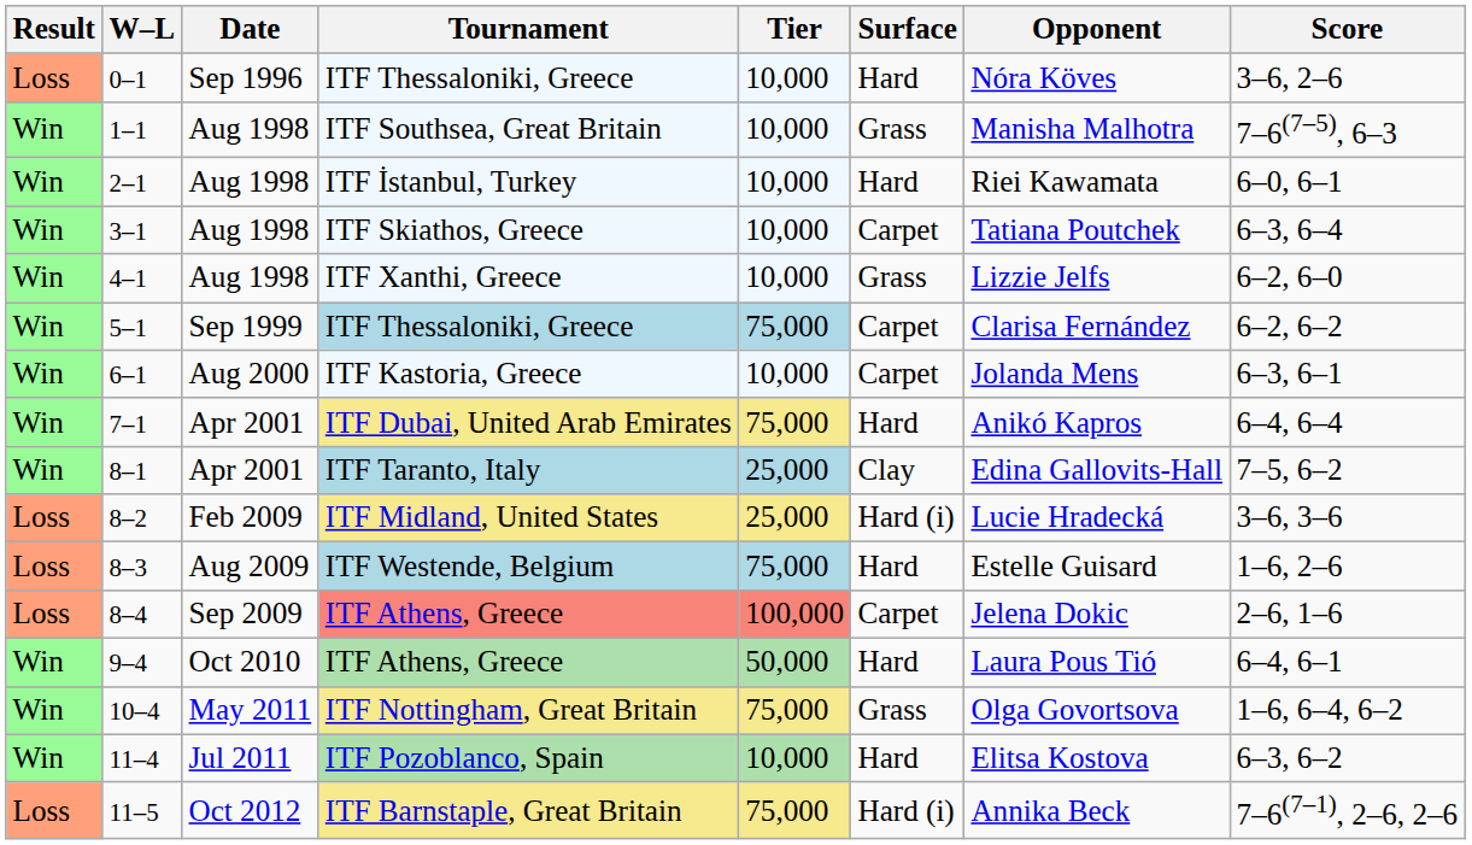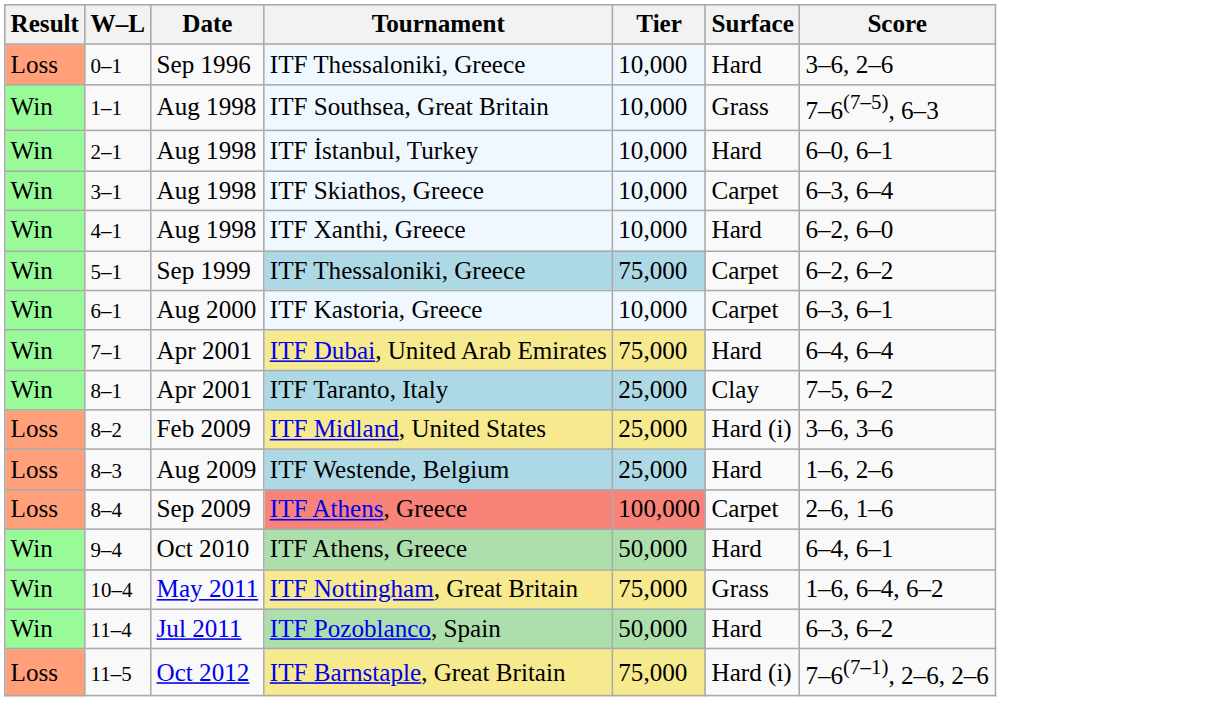 <table class="sortable wikitable">
 <tr>
 <th>Result</th>
 <th class="unsortable">W–L</th>
 <th>Date</th>
 <th>Tournament</th>
 <th>Tier</th>
 <th>Surface</th>
-<th>Opponent</th>
 <th class="unsortable">Score</th>
 </tr>
 <tr>
 <td bgcolor="FFA07A">Loss</td>
 <td><small>0–1</small></td>
 <td>Sep 1996</td>
 <td bgcolor="#f0f8ff">ITF Thessaloniki, Greece</td>
 <td bgcolor="#f0f8ff">10,000</td>
 <td>Hard</td>
-<td> <a href='#'>Nóra Köves</a></td>
 <td>3–6, 2–6</td>
 </tr>
 <tr>
 <td bgcolor="98FB98">Win</td>
 <td><small>1–1</small></td>
 <td>Aug 1998</td>
 <td bgcolor="#f0f8ff">ITF Southsea, Great Britain</td>
 <td bgcolor="#f0f8ff">10,000</td>
 <td>Grass</td>
-<td> <a href='#'>Manisha Malhotra</a></td>
 <td>7–6<sup>(7–5)</sup>, 6–3</td>
 </tr>
 <tr>
 <td bgcolor="98FB98">Win</td>
 <td><small>2–1</small></td>
 <td>Aug 1998</td>
 <td bgcolor="#f0f8ff">ITF İstanbul, Turkey</td>
 <td bgcolor="#f0f8ff">10,000</td>
 <td>Hard</td>
-<td> Riei Kawamata</td>
 <td>6–0, 6–1</td>
 </tr>
 <tr>
 <td bgcolor="98FB98">Win</td>
 <td><small>3–1</small></td>
 <td>Aug 1998</td>
 <td bgcolor="#f0f8ff">ITF Skiathos, Greece</td>
 <td bgcolor="#f0f8ff">10,000</td>
 <td>Carpet</td>
-<td> <a href='#'>Tatiana Poutchek</a></td>
 <td>6–3, 6–4</td>
 </tr>
 <tr>
 <td bgcolor="98FB98">Win</td>
 <td><small>4–1</small></td>
 <td>Aug 1998</td>
 <td bgcolor="#f0f8ff">ITF Xanthi, Greece</td>
 <td bgcolor="#f0f8ff">10,000</td>
-<td>Grass</td>
-<td> <a href='#'>Lizzie Jelfs</a></td>
+<td>Hard</td>
 <td>6–2, 6–0</td>
 </tr>
 <tr>
 <td bgcolor="98FB98">Win</td>
 <td><small>5–1</small></td>
 <td>Sep 1999</td>
 <td bgcolor="lightblue">ITF Thessaloniki, Greece</td>
 <td bgcolor="lightblue">75,000</td>
 <td>Carpet</td>
-<td> <a href='#'>Clarisa Fernández</a></td>
 <td>6–2, 6–2</td>
 </tr>
 <tr>
 <td bgcolor="98FB98">Win</td>
 <td><small>6–1</small></td>
 <td>Aug 2000</td>
 <td bgcolor="#f0f8ff">ITF Kastoria, Greece</td>
 <td bgcolor="#f0f8ff">10,000</td>
 <td>Carpet</td>
-<td> <a href='#'>Jolanda Mens</a></td>
 <td>6–3, 6–1</td>
 </tr>
 <tr>
 <td bgcolor="98FB98">Win</td>
 <td><small>7–1</small></td>
 <td>Apr 2001</td>
 <td bgcolor="#F7E98E"><a href='#'>ITF Dubai</a>, United Arab Emirates</td>
 <td bgcolor="#F7E98E">75,000</td>
 <td>Hard</td>
-<td> <a href='#'>Anikó Kapros</a></td>
 <td>6–4, 6–4</td>
 </tr>
 <tr>
 <td bgcolor="98FB98">Win</td>
 <td><small>8–1</small></td>
 <td>Apr 2001</td>
 <td bgcolor="lightblue">ITF Taranto, Italy</td>
 <td bgcolor="lightblue">25,000</td>
 <td>Clay</td>
-<td> <a href='#'>Edina Gallovits-Hall</a></td>
 <td>7–5, 6–2</td>
 </tr>
 <tr>
 <td bgcolor="FFA07A">Loss</td>
 <td><small>8–2</small></td>
 <td>Feb 2009</td>
 <td bgcolor="#F7E98E"><a href='#'>ITF Midland</a>, United States</td>
 <td bgcolor="#F7E98E">25,000</td>
 <td>Hard (i)</td>
-<td> <a href='#'>Lucie Hradecká</a></td>
 <td>3–6, 3–6</td>
 </tr>
 <tr>
 <td bgcolor="FFA07A">Loss</td>
 <td><small>8–3</small></td>
 <td>Aug 2009</td>
 <td bgcolor="lightblue">ITF Westende, Belgium</td>
-<td bgcolor="lightblue">75,000</td>
+<td bgcolor="lightblue">25,000</td>
 <td>Hard</td>
-<td> Estelle Guisard</td>
 <td>1–6, 2–6</td>
 </tr>
 <tr>
 <td bgcolor="FFA07A">Loss</td>
 <td><small>8–4</small></td>
 <td>Sep 2009</td>
 <td bgcolor="#F88379"><a href='#'>ITF Athens</a>, Greece</td>
 <td bgcolor="#F88379">100,000</td>
 <td>Carpet</td>
-<td> <a href='#'>Jelena Dokic</a></td>
 <td>2–6, 1–6</td>
 </tr>
 <tr>
 <td bgcolor="98FB98">Win</td>
 <td><small>9–4</small></td>
 <td>Oct 2010</td>
 <td style="background:#addfad;">ITF Athens, Greece</td>
 <td style="background:#addfad;">50,000</td>
 <td>Hard</td>
-<td> <a href='#'>Laura Pous Tió</a></td>
 <td>6–4, 6–1</td>
 </tr>
 <tr>
 <td bgcolor="98FB98">Win</td>
 <td><small>10–4</small></td>
 <td><a href='#'>May 2011</a></td>
 <td style="background:#f7e98e;"><a href='#'>ITF Nottingham</a>, Great Britain</td>
 <td style="background:#f7e98e;">75,000</td>
 <td>Grass</td>
-<td> <a href='#'>Olga Govortsova</a></td>
 <td>1–6, 6–4, 6–2</td>
 </tr>
 <tr>
 <td bgcolor="98FB98">Win</td>
 <td><small>11–4</small></td>
 <td><a href='#'>Jul 2011</a></td>
 <td bgcolor="#addfad"><a href='#'>ITF Pozoblanco</a>, Spain</td>
-<td bgcolor="#addfad">10,000</td>
+<td bgcolor="#addfad">50,000</td>
 <td>Hard</td>
-<td> <a href='#'>Elitsa Kostova</a></td>
 <td>6–3, 6–2</td>
 </tr>
 <tr>
 <td bgcolor="FFA07A">Loss</td>
 <td><small>11–5</small></td>
 <td><a href='#'>Oct 2012</a></td>
 <td style="background:#f7e98e;"><a href='#'>ITF Barnstaple</a>, Great Britain</td>
 <td style="background:#f7e98e;">75,000</td>
 <td>Hard (i)</td>
-<td> <a href='#'>Annika Beck</a></td>
 <td>7–6<sup>(7–1)</sup>, 2–6, 2–6</td>
 </tr>
 </table>
